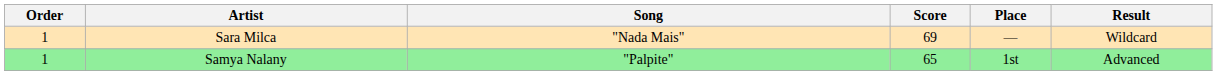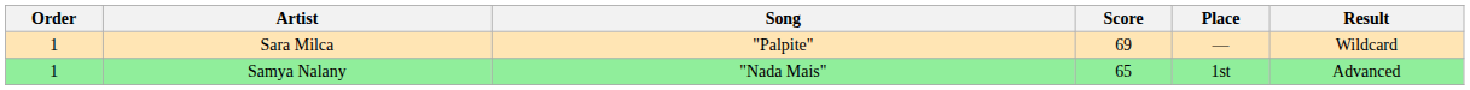 <table class="wikitable" style="text-align:center; width:70%;">
 <tr>
 <th scope="col" width="05%">Order</th>
 <th scope="col" width="20%">Artist</th>
 <th scope="col" width="30%">Song</th>
 <th scope="col" width="05%">Score</th>
 <th scope="col" width="05%">Place</th>
 <th scope="col" width="10%">Result</th>
 </tr>
 <tr bgcolor=FFE5B4>
 <td>1</td>
 <td>Sara Milca</td>
-<td>"Nada Mais"</td>
+<td>"Palpite"</td>
 <td>69</td>
 <td>—</td>
 <td>Wildcard</td>
 </tr>
 <tr bgcolor=90EE9B>
 <td>1</td>
 <td>Samya Nalany</td>
-<td>"Palpite"</td>
+<td>"Nada Mais"</td>
 <td>65</td>
 <td>1st</td>
 <td>Advanced</td>
 </tr>
 </table>
